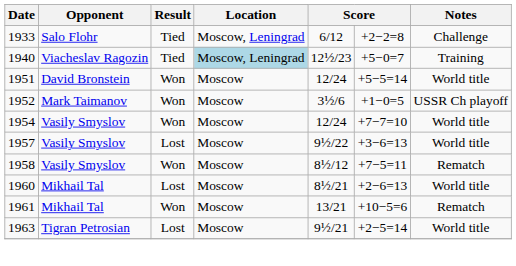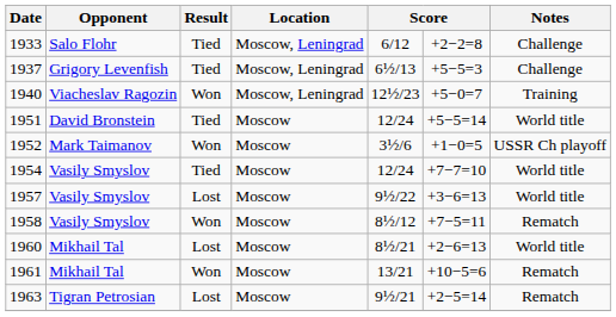 <table class="wikitable sortable" style="text-align:center; margin:1em auto 1em auto;">
 <tr>
 <th>Date</th>
 <th>Opponent</th>
 <th>Result</th>
 <th class="unsortable">Location</th>
 <th class="unsortable" colspan="2">Score</th>
 <th class="unsortable">Notes</th>
 </tr>
 <tr>
 <td>1933</td>
 <td align=left><a href='#'>Salo Flohr</a></td>
 <td>Tied</td>
 <td align=left>Moscow, <a href='#'>Leningrad</a></td>
 <td>6/12</td>
 <td>+2−2=8</td>
 <td>Challenge</td>
 </tr>
 <tr>
+<td>1937</td>
+<td align=left><a href='#'>Grigory Levenfish</a></td>
+<td>Tied</td>
+<td align=left>Moscow, Leningrad</td>
+<td>6½/13</td>
+<td>+5−5=3</td>
+<td>Challenge</td>
+</tr>
+<tr>
 <td>1940</td>
 <td align=left><a href='#'>Viacheslav Ragozin</a></td>
-<td>Tied</td>
-<td align=left style="background: lightblue;">Moscow, Leningrad</td>
+<td>Won</td>
+<td align=left>Moscow, Leningrad</td>
 <td>12½/23</td>
 <td>+5−0=7</td>
 <td>Training</td>
 </tr>
 <tr>
 <td>1951</td>
 <td align=left><a href='#'>David Bronstein</a></td>
-<td>Won</td>
+<td>Tied</td>
 <td align=left>Moscow</td>
 <td>12/24</td>
 <td>+5−5=14</td>
 <td>World title</td>
 </tr>
 <tr>
 <td>1952</td>
 <td align=left><a href='#'>Mark Taimanov</a></td>
 <td>Won</td>
 <td align=left>Moscow</td>
 <td>3½/6</td>
 <td>+1−0=5</td>
 <td>USSR Ch playoff</td>
 </tr>
 <tr>
 <td>1954</td>
 <td align=left><a href='#'>Vasily Smyslov</a></td>
-<td>Won</td>
+<td>Tied</td>
 <td align=left>Moscow</td>
 <td>12/24</td>
 <td>+7−7=10</td>
 <td>World title</td>
 </tr>
 <tr>
 <td>1957</td>
 <td align=left><a href='#'>Vasily Smyslov</a></td>
 <td>Lost</td>
 <td align=left>Moscow</td>
 <td>9½/22</td>
 <td>+3−6=13</td>
 <td>World title</td>
 </tr>
 <tr>
 <td>1958</td>
 <td align=left><a href='#'>Vasily Smyslov</a></td>
 <td>Won</td>
 <td align=left>Moscow</td>
 <td>8½/12</td>
 <td>+7−5=11</td>
 <td>Rematch</td>
 </tr>
 <tr>
 <td>1960</td>
 <td align=left><a href='#'>Mikhail Tal</a></td>
 <td>Lost</td>
 <td align=left>Moscow</td>
 <td>8½/21</td>
 <td>+2−6=13</td>
 <td>World title</td>
 </tr>
 <tr>
 <td>1961</td>
 <td align=left><a href='#'>Mikhail Tal</a></td>
 <td>Won</td>
 <td align=left>Moscow</td>
 <td>13/21</td>
 <td>+10−5=6</td>
 <td>Rematch</td>
 </tr>
 <tr>
 <td>1963</td>
 <td align=left><a href='#'>Tigran Petrosian</a></td>
 <td>Lost</td>
 <td align=left>Moscow</td>
 <td>9½/21</td>
 <td>+2−5=14</td>
-<td>World title</td>
+<td>Rematch</td>
 </tr>
 <tr>
 </tr>
 </table>
